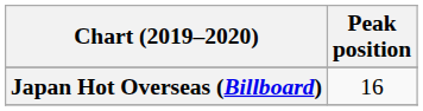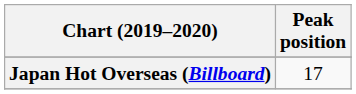 <table class="wikitable sortable plainrowheaders" style="text-align:center;">
 <tr>
 <th scope="col">Chart (2019–2020)</th>
 <th scope="col">Peak<br>position</th>
 </tr>
 <tr>
 </tr>
 <tr>
 <th scope="row">Japan Hot Overseas (<em><a href='#'>Billboard</a></em>)</th>
-<td style="text-align:center">16</td>
+<td style="text-align:center">17</td>
 </tr>
 <tr>
 </tr>
 <tr>
 </tr>
 <tr>
 </tr>
 </table>
